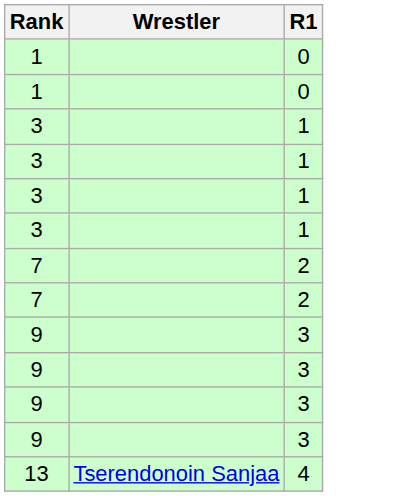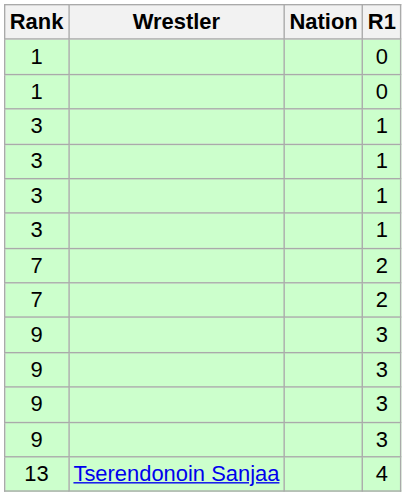 <table class="wikitable sortable" style="text-align:center;">
 <tr>
 <th>Rank</th>
 <th>Wrestler</th>
+<th>Nation</th>
 <th>R1</th>
 </tr>
 <tr style="background:#cfc;">
 <td>1</td>
+<td align=left></td>
 <td align=left></td>
 <td>0</td>
 </tr>
 <tr style="background:#cfc;">
 <td>1</td>
 <td align=left></td>
+<td align=left></td>
 <td>0</td>
 </tr>
 <tr style="background:#cfc;">
 <td>3</td>
+<td align=left></td>
 <td align=left></td>
 <td>1</td>
 </tr>
 <tr style="background:#cfc;">
 <td>3</td>
 <td align=left></td>
-<td>1</td>
-</tr>
-<tr style="background:#cfc;">
-<td>3</td>
 <td align=left></td>
 <td>1</td>
 </tr>
 <tr style="background:#cfc;">
 <td>3</td>
 <td align=left></td>
+<td align=left></td>
+<td>1</td>
+</tr>
+<tr style="background:#cfc;">
+<td>3</td>
+<td align=left></td>
+<td align=left></td>
 <td>1</td>
 </tr>
 <tr style="background:#cfc;">
 <td>7</td>
+<td align=left></td>
 <td align=left></td>
 <td>2</td>
 </tr>
 <tr style="background:#cfc;">
 <td>7</td>
 <td align=left></td>
+<td align=left></td>
 <td>2</td>
 </tr>
 <tr style="background:#cfc;">
 <td>9</td>
+<td align=left></td>
 <td align=left></td>
 <td>3</td>
 </tr>
 <tr style="background:#cfc;">
 <td>9</td>
 <td align=left></td>
-<td>3</td>
-</tr>
-<tr style="background:#cfc;">
-<td>9</td>
 <td align=left></td>
 <td>3</td>
 </tr>
 <tr style="background:#cfc;">
 <td>9</td>
 <td align=left></td>
+<td align=left></td>
+<td>3</td>
+</tr>
+<tr style="background:#cfc;">
+<td>9</td>
+<td align=left></td>
+<td align=left></td>
 <td>3</td>
 </tr>
 <tr style="background:#cfc;">
 <td>13</td>
 <td align=left><a href='#'>Tserendonoin Sanjaa</a></td>
+<td align=left></td>
 <td>4</td>
 </tr>
 </table>
